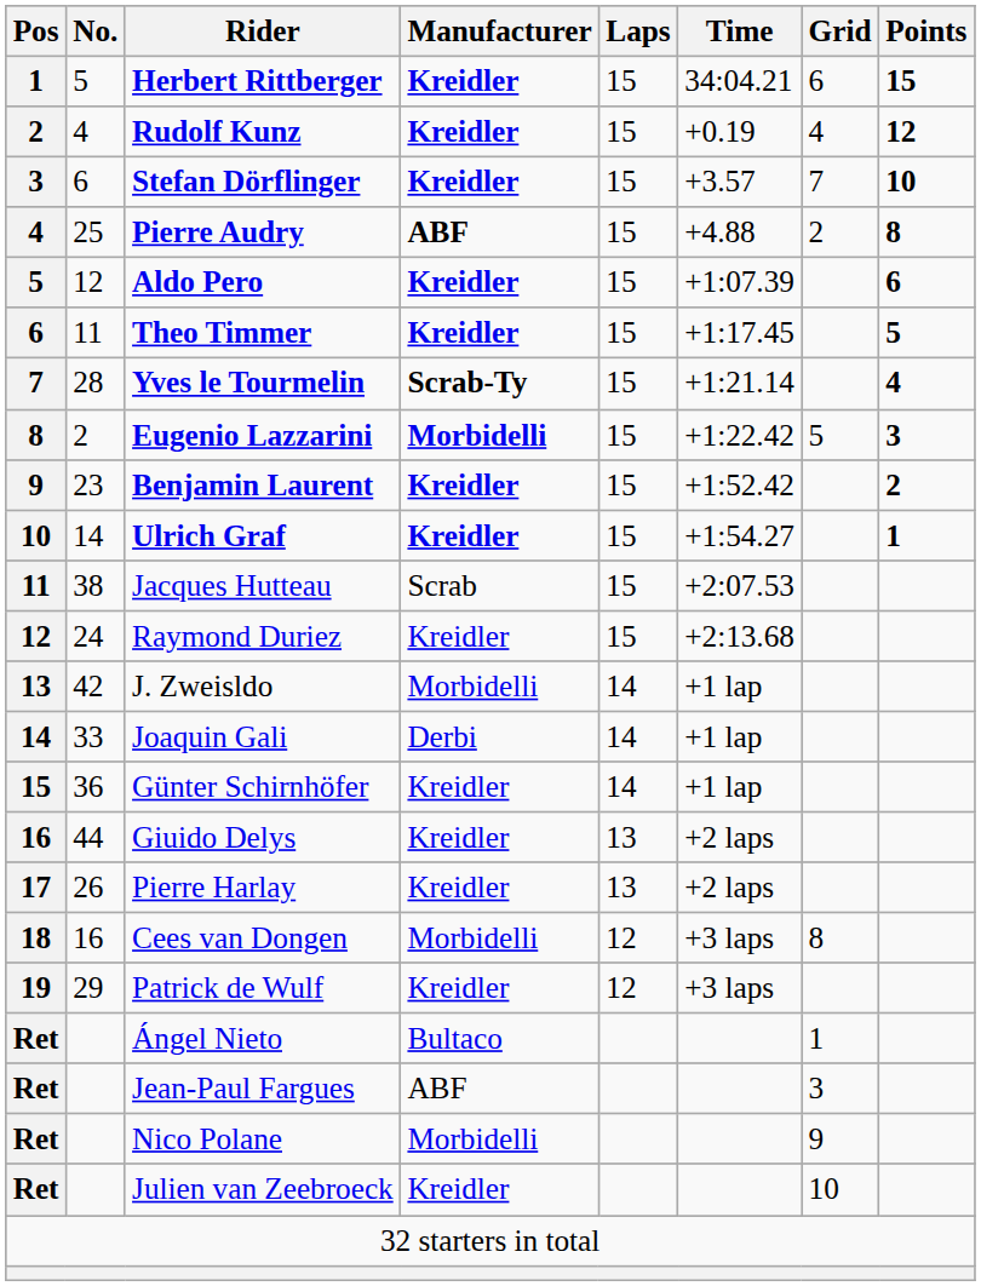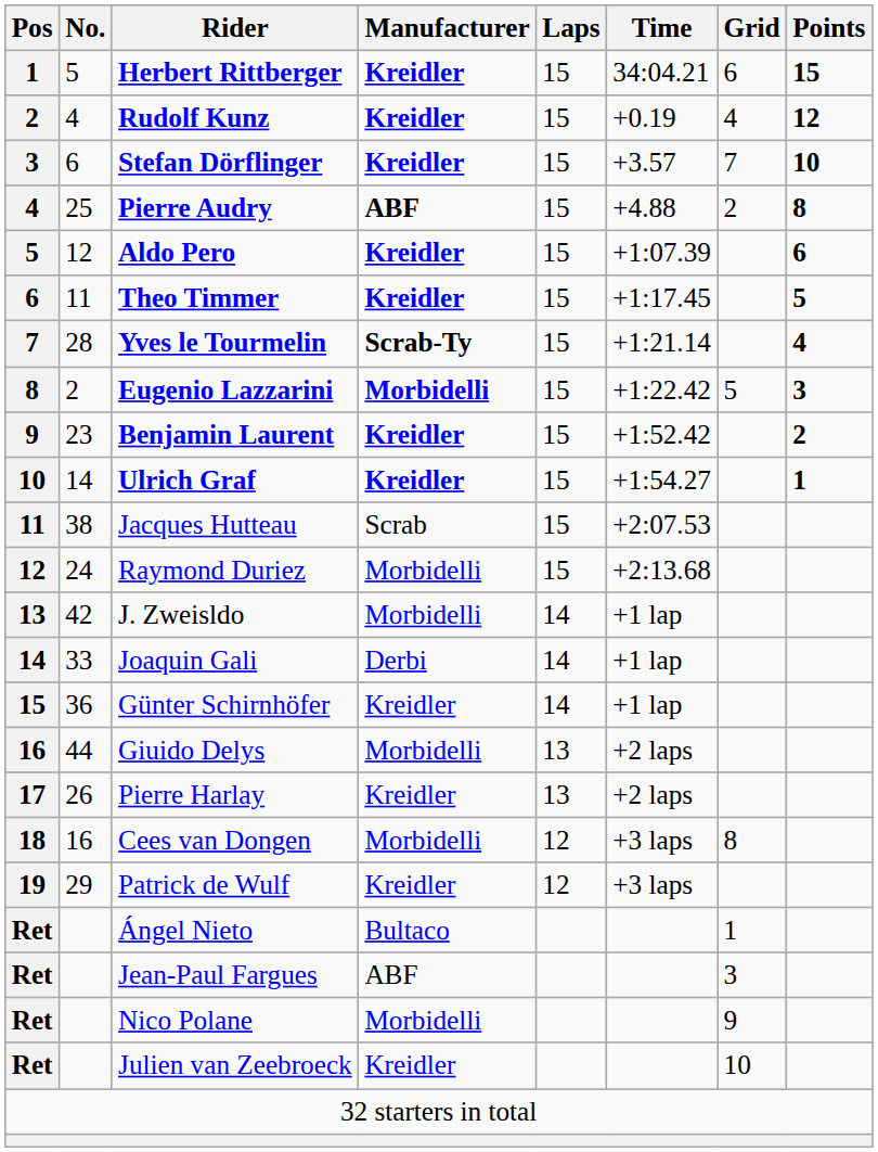 <table class="wikitable" style="font-size: 95%;">
 <tr>
 <th>Pos</th>
 <th>No.</th>
 <th>Rider</th>
 <th>Manufacturer</th>
 <th>Laps</th>
 <th>Time</th>
 <th>Grid</th>
 <th>Points</th>
 </tr>
 <tr>
 <th>1</th>
 <td>5</td>
 <td> <strong><a href='#'>Herbert Rittberger</a></strong></td>
 <td><strong><a href='#'>Kreidler</a></strong></td>
 <td>15</td>
 <td>34:04.21</td>
 <td>6</td>
 <td><strong>15</strong></td>
 </tr>
 <tr>
 <th>2</th>
 <td>4</td>
 <td> <strong><a href='#'>Rudolf Kunz</a></strong></td>
 <td><strong><a href='#'>Kreidler</a></strong></td>
 <td>15</td>
 <td>+0.19</td>
 <td>4</td>
 <td><strong>12</strong></td>
 </tr>
 <tr>
 <th>3</th>
 <td>6</td>
 <td> <strong><a href='#'>Stefan Dörflinger</a></strong></td>
 <td><strong><a href='#'>Kreidler</a></strong></td>
 <td>15</td>
 <td>+3.57</td>
 <td>7</td>
 <td><strong>10</strong></td>
 </tr>
 <tr>
 <th>4</th>
 <td>25</td>
 <td> <strong><a href='#'>Pierre Audry</a></strong></td>
 <td><strong>ABF</strong></td>
 <td>15</td>
 <td>+4.88</td>
 <td>2</td>
 <td><strong>8</strong></td>
 </tr>
 <tr>
 <th>5</th>
 <td>12</td>
 <td> <strong><a href='#'>Aldo Pero</a></strong></td>
 <td><strong><a href='#'>Kreidler</a></strong></td>
 <td>15</td>
 <td>+1:07.39</td>
 <td></td>
 <td><strong>6</strong></td>
 </tr>
 <tr>
 <th>6</th>
 <td>11</td>
 <td> <strong><a href='#'>Theo Timmer</a></strong></td>
 <td><strong><a href='#'>Kreidler</a></strong></td>
 <td>15</td>
 <td>+1:17.45</td>
 <td></td>
 <td><strong>5</strong></td>
 </tr>
 <tr>
 <th>7</th>
 <td>28</td>
 <td> <strong><a href='#'>Yves le Tourmelin</a></strong></td>
 <td><strong>Scrab-Ty</strong></td>
 <td>15</td>
 <td>+1:21.14</td>
 <td></td>
 <td><strong>4</strong></td>
 </tr>
 <tr>
 <th>8</th>
 <td>2</td>
 <td> <strong><a href='#'>Eugenio Lazzarini</a></strong></td>
 <td><strong><a href='#'>Morbidelli</a></strong></td>
 <td>15</td>
 <td>+1:22.42</td>
 <td>5</td>
 <td><strong>3</strong></td>
 </tr>
 <tr>
 <th>9</th>
 <td>23</td>
 <td> <strong><a href='#'>Benjamin Laurent</a></strong></td>
 <td><strong><a href='#'>Kreidler</a></strong></td>
 <td>15</td>
 <td>+1:52.42</td>
 <td></td>
 <td><strong>2</strong></td>
 </tr>
 <tr>
 <th>10</th>
 <td>14</td>
 <td> <strong><a href='#'>Ulrich Graf</a></strong></td>
 <td><strong><a href='#'>Kreidler</a></strong></td>
 <td>15</td>
 <td>+1:54.27</td>
 <td></td>
 <td><strong>1</strong></td>
 </tr>
 <tr>
 <th>11</th>
 <td>38</td>
 <td> <a href='#'>Jacques Hutteau</a></td>
 <td>Scrab</td>
 <td>15</td>
 <td>+2:07.53</td>
 <td></td>
 <td></td>
 </tr>
 <tr>
 <th>12</th>
 <td>24</td>
 <td> <a href='#'>Raymond Duriez</a></td>
-<td><a href='#'>Kreidler</a></td>
+<td><a href='#'>Morbidelli</a></td>
 <td>15</td>
 <td>+2:13.68</td>
 <td></td>
 <td></td>
 </tr>
 <tr>
 <th>13</th>
 <td>42</td>
 <td> J. Zweisldo</td>
 <td><a href='#'>Morbidelli</a></td>
 <td>14</td>
 <td>+1 lap</td>
 <td></td>
 <td></td>
 </tr>
 <tr>
 <th>14</th>
 <td>33</td>
 <td> <a href='#'>Joaquin Gali</a></td>
 <td><a href='#'>Derbi</a></td>
 <td>14</td>
 <td>+1 lap</td>
 <td></td>
 <td></td>
 </tr>
 <tr>
 <th>15</th>
 <td>36</td>
 <td> <a href='#'>Günter Schirnhöfer</a></td>
 <td><a href='#'>Kreidler</a></td>
 <td>14</td>
 <td>+1 lap</td>
 <td></td>
 <td></td>
 </tr>
 <tr>
 <th>16</th>
 <td>44</td>
 <td> <a href='#'>Giuido Delys</a></td>
-<td><a href='#'>Kreidler</a></td>
+<td><a href='#'>Morbidelli</a></td>
 <td>13</td>
 <td>+2 laps</td>
 <td></td>
 <td></td>
 </tr>
 <tr>
 <th>17</th>
 <td>26</td>
 <td> <a href='#'>Pierre Harlay</a></td>
 <td><a href='#'>Kreidler</a></td>
 <td>13</td>
 <td>+2 laps</td>
 <td></td>
 <td></td>
 </tr>
 <tr>
 <th>18</th>
 <td>16</td>
 <td> <a href='#'>Cees van Dongen</a></td>
 <td><a href='#'>Morbidelli</a></td>
 <td>12</td>
 <td>+3 laps </td>
 <td>8</td>
 <td></td>
 </tr>
 <tr>
 <th>19</th>
 <td>29</td>
 <td> <a href='#'>Patrick de Wulf</a></td>
 <td><a href='#'>Kreidler</a></td>
 <td>12</td>
 <td>+3 laps</td>
 <td></td>
 <td></td>
 </tr>
 <tr>
 <th>Ret</th>
 <td></td>
 <td> <a href='#'>Ángel Nieto</a></td>
 <td><a href='#'>Bultaco</a></td>
 <td></td>
 <td></td>
 <td>1</td>
 <td></td>
 </tr>
 <tr>
 <th>Ret</th>
 <td></td>
 <td> <a href='#'>Jean-Paul Fargues</a></td>
 <td>ABF</td>
 <td></td>
 <td></td>
 <td>3</td>
 <td></td>
 </tr>
 <tr>
 <th>Ret</th>
 <td></td>
 <td> <a href='#'>Nico Polane</a></td>
 <td><a href='#'>Morbidelli</a></td>
 <td></td>
 <td></td>
 <td>9</td>
 <td></td>
 </tr>
 <tr>
 <th>Ret</th>
 <td></td>
 <td> <a href='#'>Julien van Zeebroeck</a></td>
 <td><a href='#'>Kreidler</a></td>
 <td></td>
 <td></td>
 <td>10</td>
 <td></td>
 </tr>
 <tr>
 <td colspan=8 align=center>32 starters in total</td>
 </tr>
 <tr>
 <th colspan=8></th>
 </tr>
 </table>
